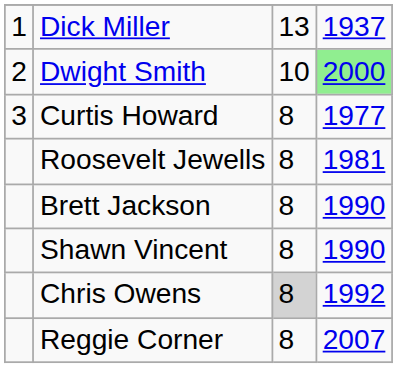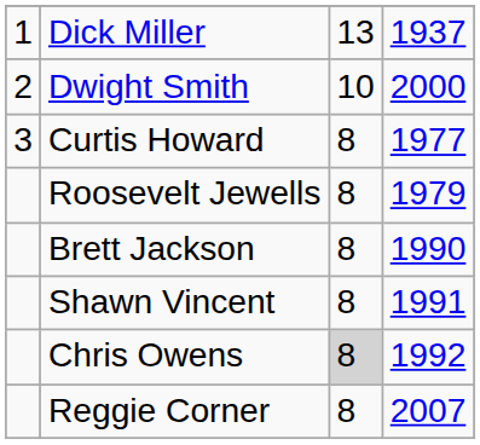 <table class="wikitable">
 <tr>
 </tr>
 <tr>
 <td>1</td>
 <td><a href='#'>Dick Miller</a></td>
 <td>13</td>
 <td><a href='#'>1937</a></td>
 </tr>
 <tr>
 <td>2</td>
 <td><a href='#'>Dwight Smith</a></td>
 <td>10</td>
-<td style="background: lightgreen;"><a href='#'>2000</a></td>
+<td><a href='#'>2000</a></td>
 </tr>
 <tr>
 <td>3</td>
 <td>Curtis Howard</td>
 <td>8</td>
 <td><a href='#'>1977</a></td>
 </tr>
 <tr>
 <td></td>
 <td>Roosevelt Jewells</td>
 <td>8</td>
-<td><a href='#'>1981</a></td>
+<td><a href='#'>1979</a></td>
 </tr>
 <tr>
 <td></td>
 <td>Brett Jackson</td>
 <td>8</td>
 <td><a href='#'>1990</a></td>
 </tr>
 <tr>
 <td></td>
 <td>Shawn Vincent</td>
 <td>8</td>
-<td><a href='#'>1990</a></td>
+<td><a href='#'>1991</a></td>
 </tr>
 <tr>
 <td></td>
 <td>Chris Owens</td>
 <td style="background: lightgrey;">8</td>
 <td><a href='#'>1992</a></td>
 </tr>
 <tr>
 <td></td>
 <td>Reggie Corner</td>
 <td>8</td>
 <td><a href='#'>2007</a></td>
 </tr>
 </table>
